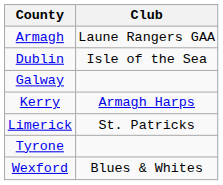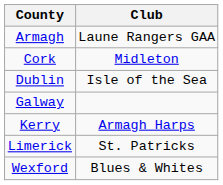 <table class="wikitable">
 <tr>
 <th>County</th>
 <th>Club</th>
 </tr>
 <tr align="center">
 <td><a href='#'>Armagh</a></td>
 <td>Laune Rangers GAA</td>
+</tr>
+<tr align="center">
+<td><a href='#'>Cork</a></td>
+<td><a href='#'>Midleton</a></td>
 </tr>
 <tr align="center">
 <td><a href='#'>Dublin</a></td>
 <td>Isle of the Sea</td>
 </tr>
 <tr align="center">
 <td><a href='#'>Galway</a></td>
 <td></td>
 </tr>
 <tr align="center">
 <td><a href='#'>Kerry</a></td>
 <td><a href='#'>Armagh Harps</a></td>
 </tr>
 <tr align="center">
 <td><a href='#'>Limerick</a></td>
 <td>St. Patricks </td>
 </tr>
 <tr align="center">
-<td><a href='#'>Tyrone</a></td>
-<td></td>
-</tr>
-<tr align="center">
 <td><a href='#'>Wexford</a></td>
 <td>Blues & Whites</td>
 </tr>
 </table>
